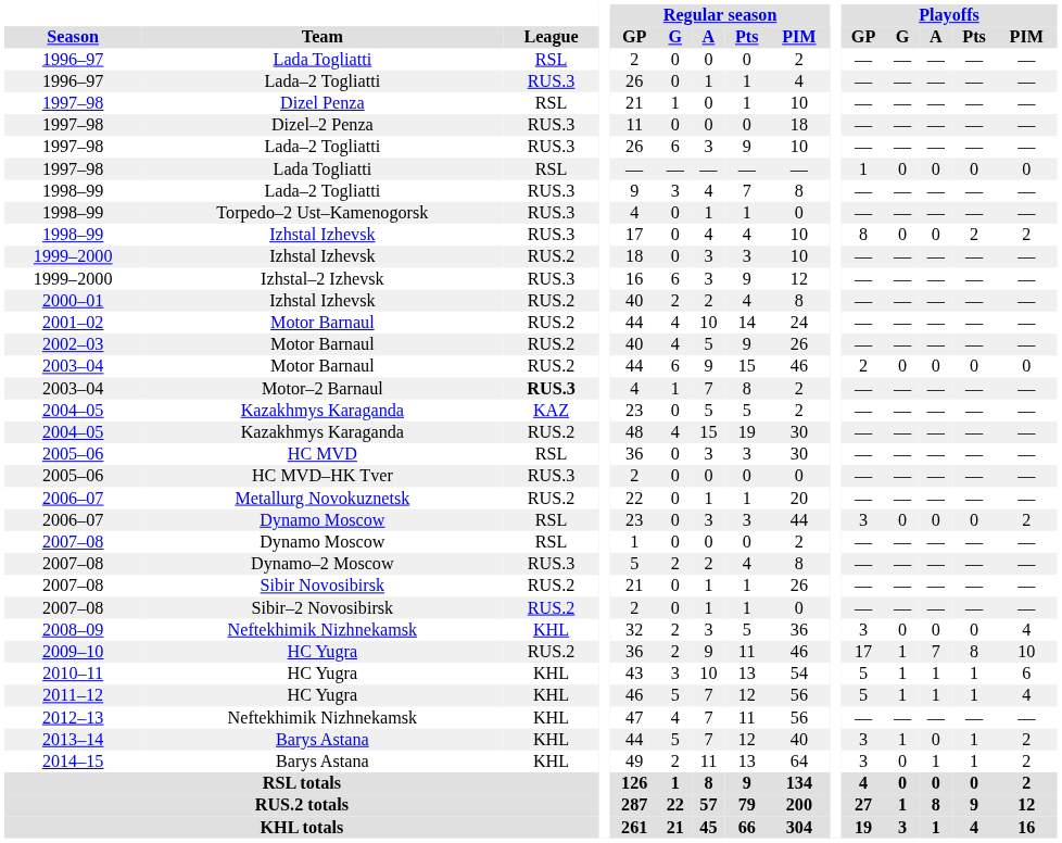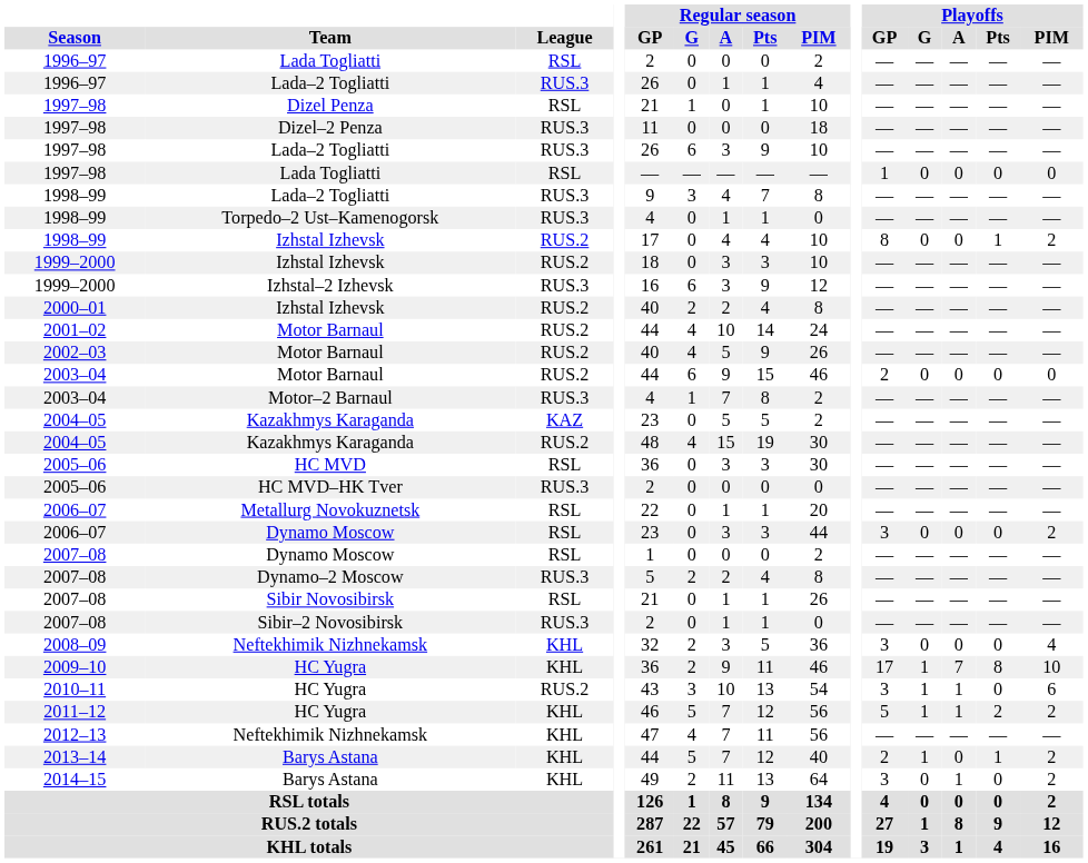 <table border="0" cellpadding="1" cellspacing="0" style="text-align:center; width:60em">
 <tr bgcolor="#e0e0e0">
 <th colspan="3" bgcolor="#ffffff"> </th>
 <th rowspan="99" bgcolor="#ffffff"> </th>
 <th colspan="5"><a href='#'>Regular season</a></th>
 <th rowspan="99" bgcolor="#ffffff"> </th>
 <th colspan="5"><a href='#'>Playoffs</a></th>
 </tr>
 <tr bgcolor="#e0e0e0">
 <th><a href='#'>Season</a></th>
 <th>Team</th>
 <th>League</th>
 <th>GP</th>
 <th><a href='#'>G</a></th>
 <th><a href='#'>A</a></th>
 <th><a href='#'>Pts</a></th>
 <th><a href='#'>PIM</a></th>
 <th>GP</th>
 <th>G</th>
 <th>A</th>
 <th>Pts</th>
 <th>PIM</th>
 </tr>
 <tr>
 <td><a href='#'>1996–97</a></td>
 <td><a href='#'>Lada Togliatti</a></td>
 <td><a href='#'>RSL</a></td>
 <td>2</td>
 <td>0</td>
 <td>0</td>
 <td>0</td>
 <td>2</td>
 <td>—</td>
 <td>—</td>
 <td>—</td>
 <td>—</td>
 <td>—</td>
 </tr>
 <tr bgcolor="#f0f0f0">
 <td>1996–97</td>
 <td>Lada–2 Togliatti</td>
 <td><a href='#'>RUS.3</a></td>
 <td>26</td>
 <td>0</td>
 <td>1</td>
 <td>1</td>
 <td>4</td>
 <td>—</td>
 <td>—</td>
 <td>—</td>
 <td>—</td>
 <td>—</td>
 </tr>
 <tr>
 <td><a href='#'>1997–98</a></td>
 <td><a href='#'>Dizel Penza</a></td>
 <td>RSL</td>
 <td>21</td>
 <td>1</td>
 <td>0</td>
 <td>1</td>
 <td>10</td>
 <td>—</td>
 <td>—</td>
 <td>—</td>
 <td>—</td>
 <td>—</td>
 </tr>
 <tr bgcolor="#f0f0f0">
 <td>1997–98</td>
 <td>Dizel–2 Penza</td>
 <td>RUS.3</td>
 <td>11</td>
 <td>0</td>
 <td>0</td>
 <td>0</td>
 <td>18</td>
 <td>—</td>
 <td>—</td>
 <td>—</td>
 <td>—</td>
 <td>—</td>
 </tr>
 <tr>
 <td>1997–98</td>
 <td>Lada–2 Togliatti</td>
 <td>RUS.3</td>
 <td>26</td>
 <td>6</td>
 <td>3</td>
 <td>9</td>
 <td>10</td>
 <td>—</td>
 <td>—</td>
 <td>—</td>
 <td>—</td>
 <td>—</td>
 </tr>
 <tr bgcolor="#f0f0f0">
 <td>1997–98</td>
 <td>Lada Togliatti</td>
 <td>RSL</td>
 <td>—</td>
 <td>—</td>
 <td>—</td>
 <td>—</td>
 <td>—</td>
 <td>1</td>
 <td>0</td>
 <td>0</td>
 <td>0</td>
 <td>0</td>
 </tr>
 <tr>
 <td>1998–99</td>
 <td>Lada–2 Togliatti</td>
 <td>RUS.3</td>
 <td>9</td>
 <td>3</td>
 <td>4</td>
 <td>7</td>
 <td>8</td>
 <td>—</td>
 <td>—</td>
 <td>—</td>
 <td>—</td>
 <td>—</td>
 </tr>
 <tr bgcolor="#f0f0f0">
 <td>1998–99</td>
 <td>Torpedo–2 Ust–Kamenogorsk</td>
 <td>RUS.3</td>
 <td>4</td>
 <td>0</td>
 <td>1</td>
 <td>1</td>
 <td>0</td>
 <td>—</td>
 <td>—</td>
 <td>—</td>
 <td>—</td>
 <td>—</td>
 </tr>
 <tr>
 <td><a href='#'>1998–99</a></td>
 <td><a href='#'>Izhstal Izhevsk</a></td>
-<td>RUS.3</td>
+<td><a href='#'>RUS.2</a></td>
 <td>17</td>
 <td>0</td>
 <td>4</td>
 <td>4</td>
 <td>10</td>
 <td>8</td>
 <td>0</td>
 <td>0</td>
-<td>2</td>
+<td>1</td>
 <td>2</td>
 </tr>
 <tr bgcolor="#f0f0f0">
 <td><a href='#'>1999–2000</a></td>
 <td>Izhstal Izhevsk</td>
 <td>RUS.2</td>
 <td>18</td>
 <td>0</td>
 <td>3</td>
 <td>3</td>
 <td>10</td>
 <td>—</td>
 <td>—</td>
 <td>—</td>
 <td>—</td>
 <td>—</td>
 </tr>
 <tr>
 <td>1999–2000</td>
 <td>Izhstal–2 Izhevsk</td>
 <td>RUS.3</td>
 <td>16</td>
 <td>6</td>
 <td>3</td>
 <td>9</td>
 <td>12</td>
 <td>—</td>
 <td>—</td>
 <td>—</td>
 <td>—</td>
 <td>—</td>
 </tr>
 <tr bgcolor="#f0f0f0">
 <td><a href='#'>2000–01</a></td>
 <td>Izhstal Izhevsk</td>
 <td>RUS.2</td>
 <td>40</td>
 <td>2</td>
 <td>2</td>
 <td>4</td>
 <td>8</td>
 <td>—</td>
 <td>—</td>
 <td>—</td>
 <td>—</td>
 <td>—</td>
 </tr>
 <tr>
 <td><a href='#'>2001–02</a></td>
 <td><a href='#'>Motor Barnaul</a></td>
 <td>RUS.2</td>
 <td>44</td>
 <td>4</td>
 <td>10</td>
 <td>14</td>
 <td>24</td>
 <td>—</td>
 <td>—</td>
 <td>—</td>
 <td>—</td>
 <td>—</td>
 </tr>
 <tr bgcolor="#f0f0f0">
 <td><a href='#'>2002–03</a></td>
 <td>Motor Barnaul</td>
 <td>RUS.2</td>
 <td>40</td>
 <td>4</td>
 <td>5</td>
 <td>9</td>
 <td>26</td>
 <td>—</td>
 <td>—</td>
 <td>—</td>
 <td>—</td>
 <td>—</td>
 </tr>
 <tr>
 <td><a href='#'>2003–04</a></td>
 <td>Motor Barnaul</td>
 <td>RUS.2</td>
 <td>44</td>
 <td>6</td>
 <td>9</td>
 <td>15</td>
 <td>46</td>
 <td>2</td>
 <td>0</td>
 <td>0</td>
 <td>0</td>
 <td>0</td>
 </tr>
 <tr bgcolor="#f0f0f0">
 <td>2003–04</td>
 <td>Motor–2 Barnaul</td>
-<td><strong>RUS.3</strong></td>
+<td>RUS.3</td>
 <td>4</td>
 <td>1</td>
 <td>7</td>
 <td>8</td>
 <td>2</td>
 <td>—</td>
 <td>—</td>
 <td>—</td>
 <td>—</td>
 <td>—</td>
 </tr>
 <tr>
 <td><a href='#'>2004–05</a></td>
 <td><a href='#'>Kazakhmys Karaganda</a></td>
 <td><a href='#'>KAZ</a></td>
 <td>23</td>
 <td>0</td>
 <td>5</td>
 <td>5</td>
 <td>2</td>
 <td>—</td>
 <td>—</td>
 <td>—</td>
 <td>—</td>
 <td>—</td>
 </tr>
 <tr bgcolor="#f0f0f0">
 <td><a href='#'>2004–05</a></td>
 <td>Kazakhmys Karaganda</td>
 <td>RUS.2</td>
 <td>48</td>
 <td>4</td>
 <td>15</td>
 <td>19</td>
 <td>30</td>
 <td>—</td>
 <td>—</td>
 <td>—</td>
 <td>—</td>
 <td>—</td>
 </tr>
 <tr>
 <td><a href='#'>2005–06</a></td>
 <td><a href='#'>HC MVD</a></td>
 <td>RSL</td>
 <td>36</td>
 <td>0</td>
 <td>3</td>
 <td>3</td>
 <td>30</td>
 <td>—</td>
 <td>—</td>
 <td>—</td>
 <td>—</td>
 <td>—</td>
 </tr>
 <tr bgcolor="#f0f0f0">
 <td>2005–06</td>
 <td>HC MVD–HK Tver</td>
 <td>RUS.3</td>
 <td>2</td>
 <td>0</td>
 <td>0</td>
 <td>0</td>
 <td>0</td>
 <td>—</td>
 <td>—</td>
 <td>—</td>
 <td>—</td>
 <td>—</td>
 </tr>
 <tr>
 <td><a href='#'>2006–07</a></td>
 <td><a href='#'>Metallurg Novokuznetsk</a></td>
-<td>RUS.2</td>
+<td>RSL</td>
 <td>22</td>
 <td>0</td>
 <td>1</td>
 <td>1</td>
 <td>20</td>
 <td>—</td>
 <td>—</td>
 <td>—</td>
 <td>—</td>
 <td>—</td>
 </tr>
 <tr bgcolor="#f0f0f0">
 <td>2006–07</td>
 <td><a href='#'>Dynamo Moscow</a></td>
 <td>RSL</td>
 <td>23</td>
 <td>0</td>
 <td>3</td>
 <td>3</td>
 <td>44</td>
 <td>3</td>
 <td>0</td>
 <td>0</td>
 <td>0</td>
 <td>2</td>
 </tr>
 <tr>
 <td><a href='#'>2007–08</a></td>
 <td>Dynamo Moscow</td>
 <td>RSL</td>
 <td>1</td>
 <td>0</td>
 <td>0</td>
 <td>0</td>
 <td>2</td>
 <td>—</td>
 <td>—</td>
 <td>—</td>
 <td>—</td>
 <td>—</td>
 </tr>
 <tr bgcolor="#f0f0f0">
 <td>2007–08</td>
 <td>Dynamo–2 Moscow</td>
 <td>RUS.3</td>
 <td>5</td>
 <td>2</td>
 <td>2</td>
 <td>4</td>
 <td>8</td>
 <td>—</td>
 <td>—</td>
 <td>—</td>
 <td>—</td>
 <td>—</td>
 </tr>
 <tr>
 <td>2007–08</td>
 <td><a href='#'>Sibir Novosibirsk</a></td>
-<td>RUS.2</td>
+<td>RSL</td>
 <td>21</td>
 <td>0</td>
 <td>1</td>
 <td>1</td>
 <td>26</td>
 <td>—</td>
 <td>—</td>
 <td>—</td>
 <td>—</td>
 <td>—</td>
 </tr>
 <tr bgcolor="#f0f0f0">
 <td>2007–08</td>
 <td>Sibir–2 Novosibirsk</td>
-<td><a href='#'>RUS.2</a></td>
+<td>RUS.3</td>
 <td>2</td>
 <td>0</td>
 <td>1</td>
 <td>1</td>
 <td>0</td>
 <td>—</td>
 <td>—</td>
 <td>—</td>
 <td>—</td>
 <td>—</td>
 </tr>
 <tr>
 <td><a href='#'>2008–09</a></td>
 <td><a href='#'>Neftekhimik Nizhnekamsk</a></td>
 <td><a href='#'>KHL</a></td>
 <td>32</td>
 <td>2</td>
 <td>3</td>
 <td>5</td>
 <td>36</td>
 <td>3</td>
 <td>0</td>
 <td>0</td>
 <td>0</td>
 <td>4</td>
 </tr>
 <tr bgcolor="#f0f0f0">
 <td><a href='#'>2009–10</a></td>
 <td><a href='#'>HC Yugra</a></td>
-<td>RUS.2</td>
+<td>KHL</td>
 <td>36</td>
 <td>2</td>
 <td>9</td>
 <td>11</td>
 <td>46</td>
 <td>17</td>
 <td>1</td>
 <td>7</td>
 <td>8</td>
 <td>10</td>
 </tr>
 <tr>
 <td><a href='#'>2010–11</a></td>
 <td>HC Yugra</td>
-<td>KHL</td>
+<td>RUS.2</td>
 <td>43</td>
 <td>3</td>
 <td>10</td>
 <td>13</td>
 <td>54</td>
-<td>5</td>
+<td>3</td>
 <td>1</td>
 <td>1</td>
-<td>1</td>
+<td>0</td>
 <td>6</td>
 </tr>
 <tr bgcolor="#f0f0f0">
 <td><a href='#'>2011–12</a></td>
 <td>HC Yugra</td>
 <td>KHL</td>
 <td>46</td>
 <td>5</td>
 <td>7</td>
 <td>12</td>
 <td>56</td>
 <td>5</td>
 <td>1</td>
 <td>1</td>
-<td>1</td>
-<td>4</td>
+<td>2</td>
+<td>2</td>
 </tr>
 <tr>
 <td><a href='#'>2012–13</a></td>
 <td>Neftekhimik Nizhnekamsk</td>
 <td>KHL</td>
 <td>47</td>
 <td>4</td>
 <td>7</td>
 <td>11</td>
 <td>56</td>
 <td>—</td>
 <td>—</td>
 <td>—</td>
 <td>—</td>
 <td>—</td>
 </tr>
 <tr bgcolor="#f0f0f0">
 <td><a href='#'>2013–14</a></td>
 <td><a href='#'>Barys Astana</a></td>
 <td>KHL</td>
 <td>44</td>
 <td>5</td>
 <td>7</td>
 <td>12</td>
 <td>40</td>
-<td>3</td>
+<td>2</td>
 <td>1</td>
 <td>0</td>
 <td>1</td>
 <td>2</td>
 </tr>
 <tr>
 <td><a href='#'>2014–15</a></td>
 <td>Barys Astana</td>
 <td>KHL</td>
 <td>49</td>
 <td>2</td>
 <td>11</td>
 <td>13</td>
 <td>64</td>
 <td>3</td>
 <td>0</td>
 <td>1</td>
-<td>1</td>
+<td>0</td>
 <td>2</td>
 </tr>
 <tr bgcolor="#e0e0e0">
 <th colspan="3">RSL totals</th>
 <th>126</th>
 <th>1</th>
 <th>8</th>
 <th>9</th>
 <th>134</th>
 <th>4</th>
 <th>0</th>
 <th>0</th>
 <th>0</th>
 <th>2</th>
 </tr>
 <tr bgcolor="#e0e0e0">
 <th colspan="3">RUS.2 totals</th>
 <th>287</th>
 <th>22</th>
 <th>57</th>
 <th>79</th>
 <th>200</th>
 <th>27</th>
 <th>1</th>
 <th>8</th>
 <th>9</th>
 <th>12</th>
 </tr>
 <tr bgcolor="#e0e0e0">
 <th colspan="3">KHL totals</th>
 <th>261</th>
 <th>21</th>
 <th>45</th>
 <th>66</th>
 <th>304</th>
 <th>19</th>
 <th>3</th>
 <th>1</th>
 <th>4</th>
 <th>16</th>
 </tr>
 </table>
